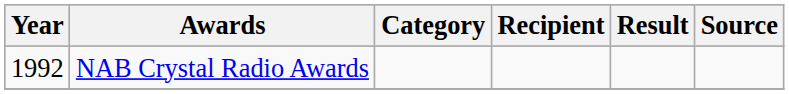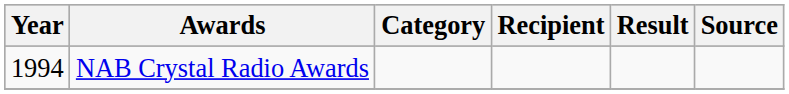 <table class="wikitable">
 <tr>
 <th>Year</th>
 <th>Awards</th>
 <th>Category</th>
 <th>Recipient</th>
 <th>Result</th>
 <th>Source</th>
 </tr>
 <tr>
-<td rowspan="1">1992</td>
+<td rowspan="1">1994</td>
 <td rowspan="1"><a href='#'>NAB Crystal Radio Awards</a></td>
 <td></td>
 <td></td>
 <td></td>
 <td></td>
 </tr>
 <tr>
 </tr>
 </table>
